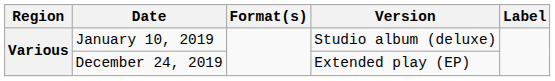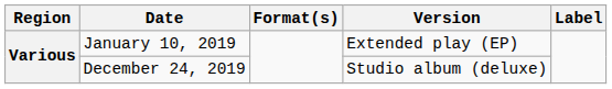 <table class="wikitable plainrowheaders">
 <tr>
 <th>Region</th>
 <th>Date</th>
 <th>Format(s)</th>
 <th>Version</th>
 <th>Label</th>
 </tr>
 <tr>
 <th rowspan="2" scope="row">Various</th>
 <td>January 10, 2019</td>
 <td rowspan="2"></td>
-<td>Studio album (deluxe)</td>
+<td>Extended play (EP)</td>
 <td rowspan="2"></td>
 </tr>
 <tr>
 <td>December 24, 2019</td>
-<td>Extended play (EP)</td>
+<td>Studio album (deluxe)</td>
 </tr>
 </table>
